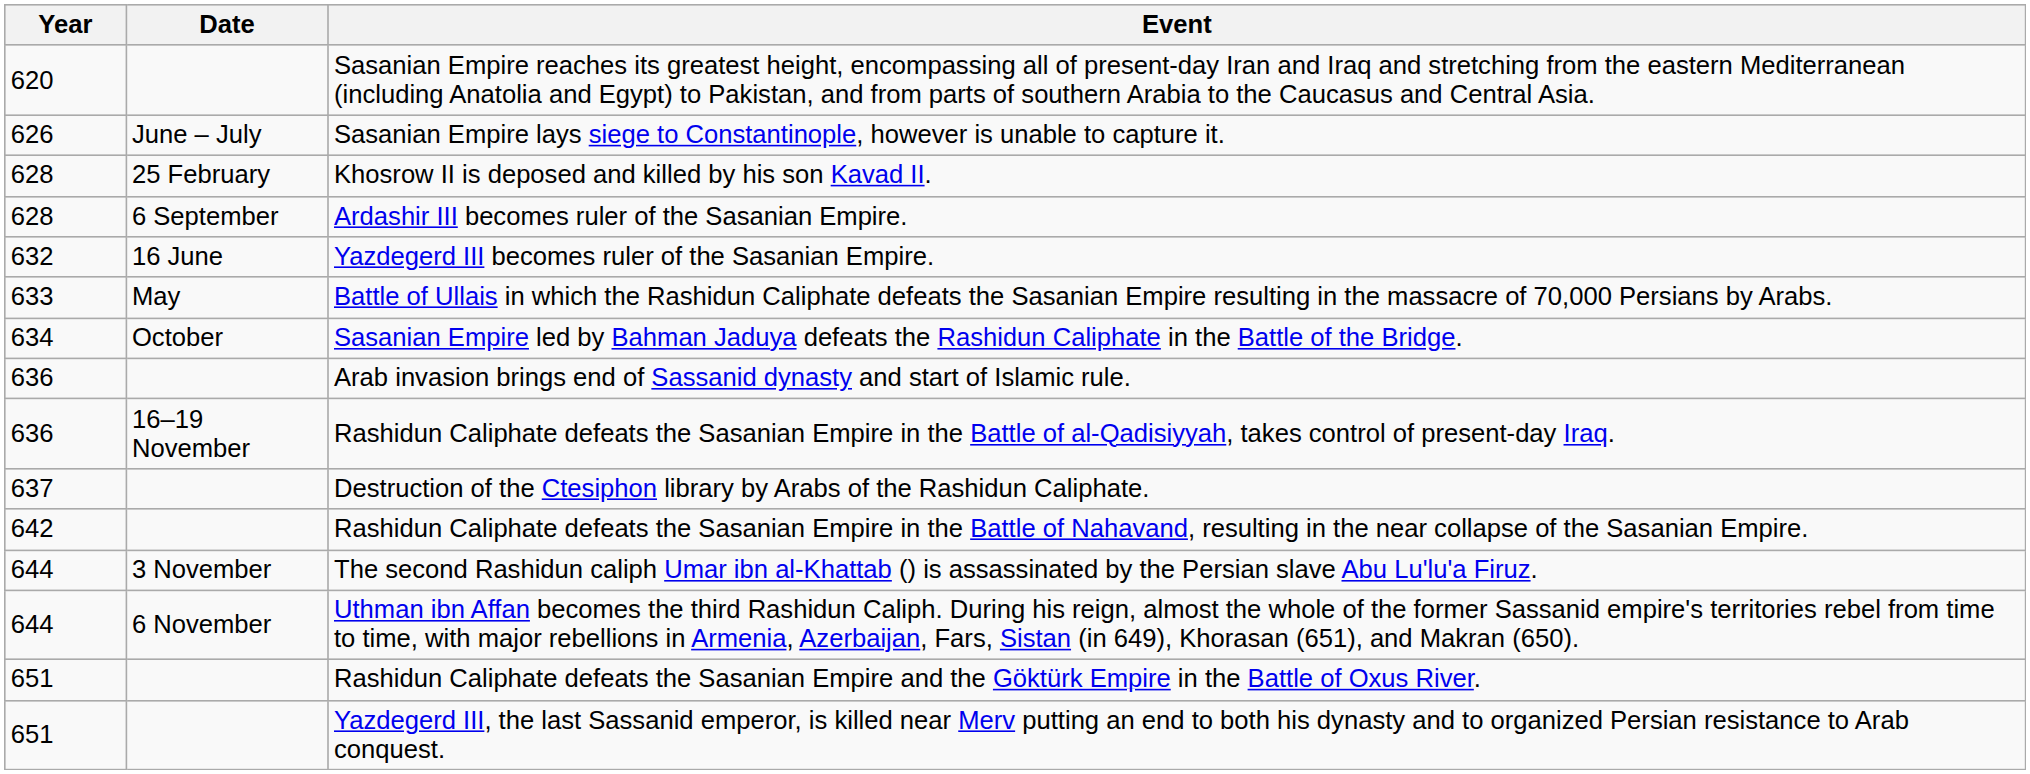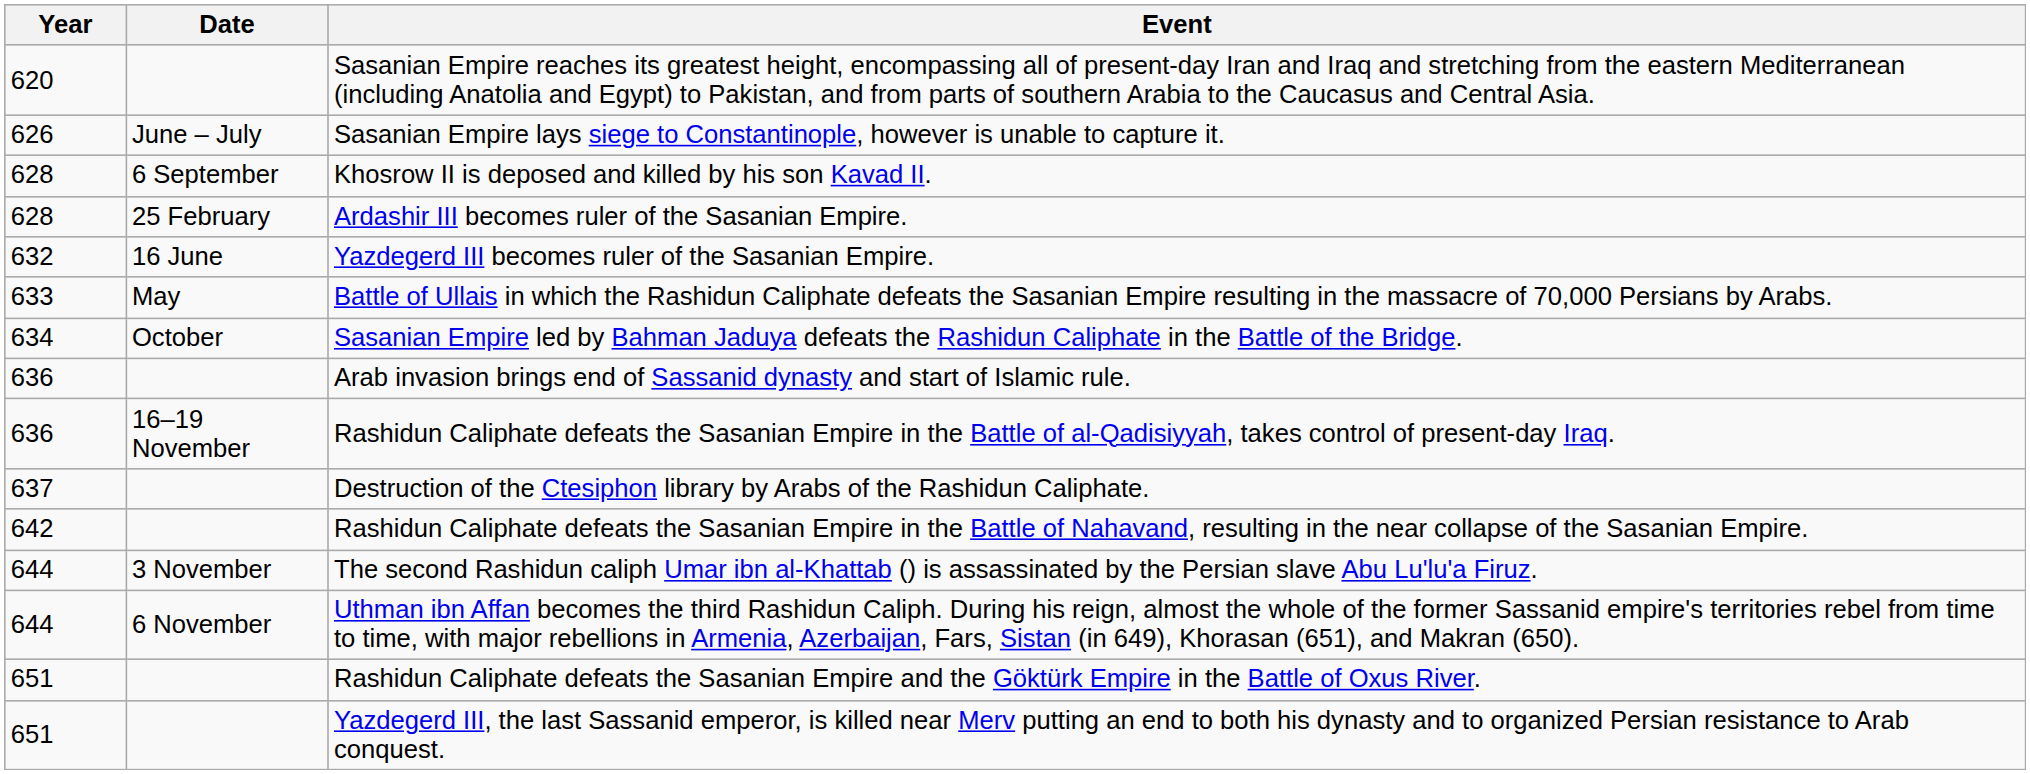 <table class="wikitable" width="100%">
 <tr>
 <th style="width:6%">Year</th>
 <th style="width:10%">Date</th>
 <th>Event</th>
 </tr>
 <tr>
 <td>620</td>
 <td></td>
 <td>Sasanian Empire reaches its greatest height, encompassing all of present-day Iran and Iraq and stretching from the eastern Mediterranean (including Anatolia and Egypt) to Pakistan, and from parts of southern Arabia to the Caucasus and Central Asia.</td>
 </tr>
 <tr>
 <td>626</td>
 <td>June – July</td>
 <td>Sasanian Empire lays <a href='#'>siege to Constantinople</a>, however is unable to capture it.</td>
 </tr>
 <tr>
 <td>628</td>
-<td>25 February</td>
+<td>6 September</td>
 <td>Khosrow II is deposed and killed by his son <a href='#'>Kavad II</a>.</td>
 </tr>
 <tr>
 <td>628</td>
-<td>6 September</td>
+<td>25 February</td>
 <td><a href='#'>Ardashir III</a> becomes ruler of the Sasanian Empire.</td>
 </tr>
 <tr>
 <td>632</td>
 <td>16 June</td>
 <td><a href='#'>Yazdegerd III</a> becomes ruler of the Sasanian Empire.</td>
 </tr>
 <tr>
 <td>633</td>
 <td>May</td>
 <td><a href='#'>Battle of Ullais</a> in which the Rashidun Caliphate defeats the Sasanian Empire resulting in the massacre of 70,000 Persians by Arabs.</td>
 </tr>
 <tr>
 <td>634</td>
 <td>October</td>
 <td><a href='#'>Sasanian Empire</a> led by <a href='#'>Bahman Jaduya</a> defeats the <a href='#'>Rashidun Caliphate</a> in the <a href='#'>Battle of the Bridge</a>.</td>
 </tr>
 <tr>
 <td>636</td>
 <td></td>
 <td>Arab invasion brings end of <a href='#'>Sassanid dynasty</a> and start of Islamic rule.</td>
 </tr>
 <tr>
 <td>636</td>
 <td>16–19 November</td>
 <td>Rashidun Caliphate defeats the Sasanian Empire in the <a href='#'>Battle of al-Qadisiyyah</a>, takes control of present-day <a href='#'>Iraq</a>.</td>
 </tr>
 <tr>
 <td>637</td>
 <td></td>
 <td>Destruction of the <a href='#'>Ctesiphon</a> library by Arabs of the Rashidun Caliphate.</td>
 </tr>
 <tr>
 <td>642</td>
 <td></td>
 <td>Rashidun Caliphate defeats the Sasanian Empire in the <a href='#'>Battle of Nahavand</a>, resulting in the near collapse of the Sasanian Empire.</td>
 </tr>
 <tr>
 <td>644</td>
 <td>3 November</td>
 <td>The second Rashidun caliph <a href='#'>Umar ibn al-Khattab</a> () is assassinated by the Persian slave <a href='#'>Abu Lu'lu'a Firuz</a>.</td>
 </tr>
 <tr>
 <td>644</td>
 <td>6 November</td>
 <td><a href='#'>Uthman ibn Affan</a> becomes the third Rashidun Caliph. During his reign, almost the whole of the former Sassanid empire's territories rebel from time to time, with major rebellions in <a href='#'>Armenia</a>, <a href='#'>Azerbaijan</a>, Fars, <a href='#'>Sistan</a> (in 649), Khorasan (651), and Makran (650).</td>
 </tr>
 <tr>
 <td>651</td>
 <td></td>
 <td>Rashidun Caliphate defeats the Sasanian Empire and the <a href='#'>Göktürk Empire</a> in the <a href='#'>Battle of Oxus River</a>.</td>
 </tr>
 <tr>
 <td>651</td>
 <td></td>
 <td><a href='#'>Yazdegerd III</a>, the last Sassanid emperor, is killed near <a href='#'>Merv</a> putting an end to both his dynasty and to organized Persian resistance to Arab conquest.</td>
 </tr>
 </table>
